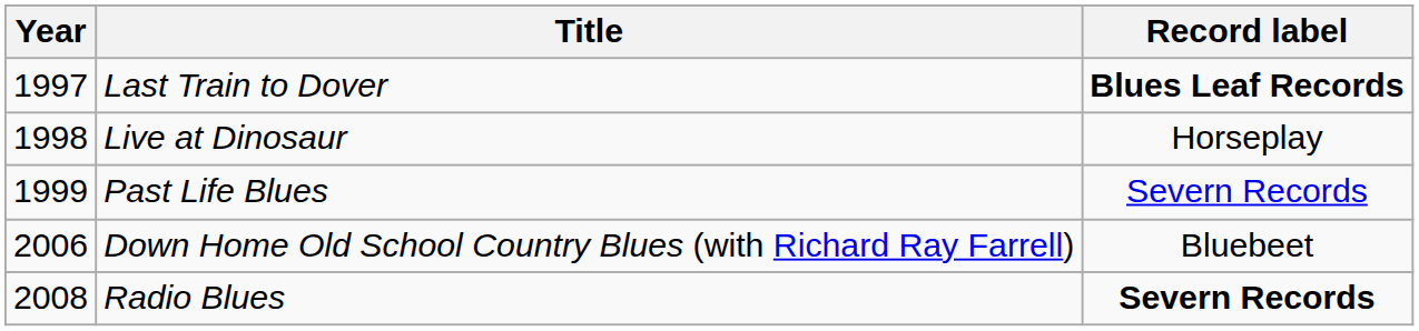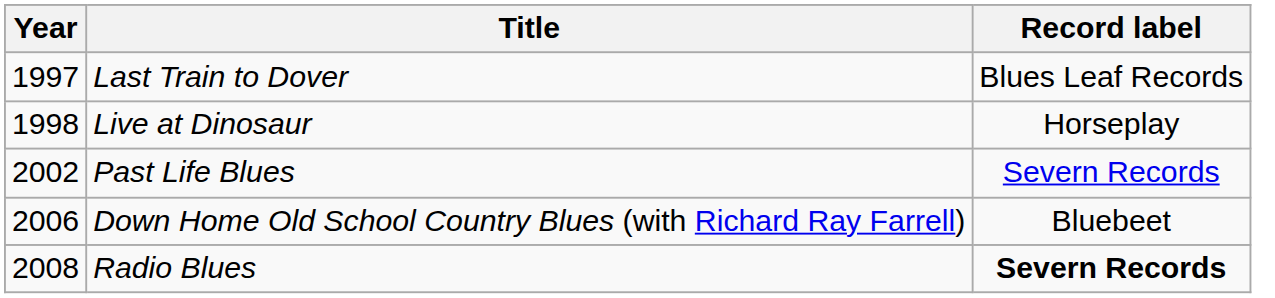 <table class="wikitable sortable">
 <tr>
 <th>Year</th>
 <th>Title</th>
 <th>Record label</th>
 </tr>
 <tr>
 <td>1997</td>
 <td><em>Last Train to Dover</em></td>
-<td style="text-align:center;"><strong>Blues Leaf Records</strong></td>
+<td style="text-align:center;">Blues Leaf Records</td>
 </tr>
 <tr>
 <td>1998</td>
 <td><em>Live at Dinosaur</em></td>
 <td style="text-align:center;">Horseplay</td>
 </tr>
 <tr>
-<td>1999</td>
+<td>2002</td>
 <td><em>Past Life Blues</em></td>
 <td style="text-align:center;"><a href='#'>Severn Records</a></td>
 </tr>
 <tr>
 <td>2006</td>
 <td><em>Down Home Old School Country Blues</em> (with <a href='#'>Richard Ray Farrell</a>)</td>
 <td style="text-align:center;">Bluebeet</td>
 </tr>
 <tr>
 <td>2008</td>
 <td><em>Radio Blues</em></td>
 <td style="text-align:center;"><strong>Severn Records</strong></td>
 </tr>
 </table>
